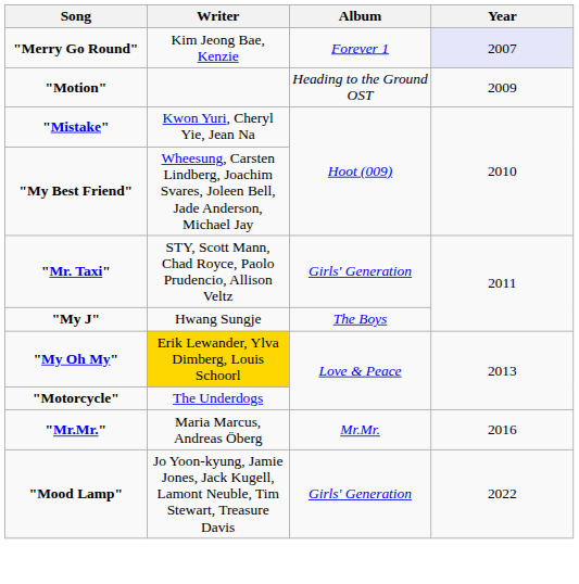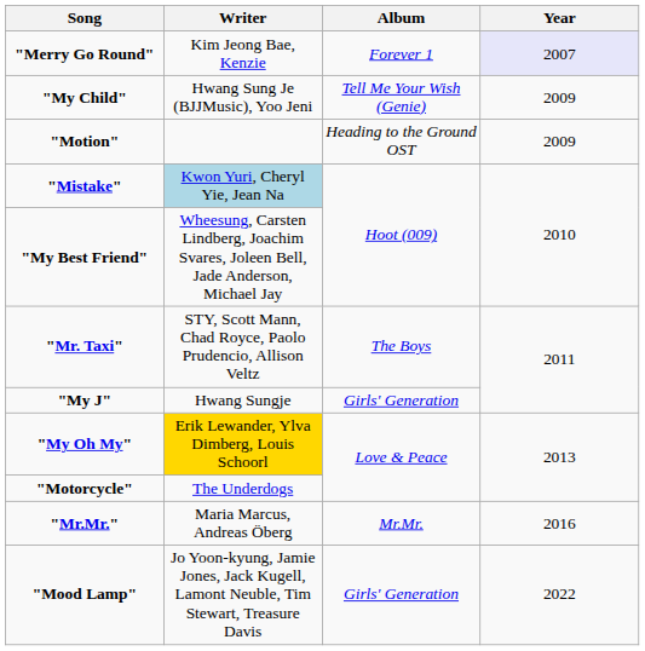 <table class="wikitable" style="text-align:center; width:100%">
 <tr>
 <th style="width:25%">Song</th>
 <th style="width:25%">Writer</th>
 <th style="width:25%">Album</th>
 <th style="width:25%">Year</th>
 </tr>
 <tr>
 <td><strong>"Merry Go Round"</strong></td>
 <td>Kim Jeong Bae, <a href='#'>Kenzie</a></td>
 <td><em><a href='#'>Forever 1</a></em></td>
 <td style="background: lavender;">2007</td>
 </tr>
 <tr>
+<td><strong>"My Child"</strong></td>
+<td>Hwang Sung Je (BJJMusic), Yoo Jeni</td>
+<td><em><a href='#'>Tell Me Your Wish (Genie)</a></em></td>
+<td>2009</td>
+</tr>
+<tr>
 <td><strong>"Motion"</strong></td>
 <td></td>
 <td><em>Heading to the Ground OST</em></td>
 <td>2009</td>
 </tr>
 <tr>
 <td><strong>"<a href='#'>Mistake</a>"</strong></td>
-<td><a href='#'>Kwon Yuri</a>, Cheryl Yie, Jean Na</td>
+<td style="background: lightblue;"><a href='#'>Kwon Yuri</a>, Cheryl Yie, Jean Na</td>
 <td rowspan="2"><em><a href='#'>Hoot (009)</a></em></td>
 <td rowspan="2">2010</td>
 </tr>
 <tr>
 <td><strong>"My Best Friend"</strong></td>
 <td><a href='#'>Wheesung</a>, Carsten Lindberg, Joachim Svares, Joleen Bell, Jade Anderson, Michael Jay</td>
 </tr>
 <tr>
 <td><strong>"<a href='#'>Mr. Taxi</a>"</strong></td>
 <td>STY, Scott Mann, Chad Royce, Paolo Prudencio, Allison Veltz</td>
-<td><em><a href='#'>Girls' Generation</a></em></td>
+<td><em><a href='#'>The Boys</a></em></td>
 <td rowspan="2">2011</td>
 </tr>
 <tr>
 <td><strong>"My J"</strong></td>
 <td>Hwang Sungje</td>
-<td><em><a href='#'>The Boys</a></em></td>
+<td><em><a href='#'>Girls' Generation</a></em></td>
 </tr>
 <tr>
 <td><strong>"<a href='#'>My Oh My</a>"</strong></td>
 <td style="background: gold;">Erik Lewander, Ylva Dimberg, Louis Schoorl</td>
 <td rowspan="2"><em><a href='#'>Love & Peace</a></em></td>
 <td rowspan="2">2013</td>
 </tr>
 <tr>
 <td><strong>"Motorcycle"</strong></td>
 <td><a href='#'>The Underdogs</a></td>
 </tr>
 <tr>
 <td><strong>"<a href='#'>Mr.Mr.</a>"</strong></td>
 <td>Maria Marcus, Andreas Öberg</td>
 <td><em><a href='#'>Mr.Mr.</a></em></td>
 <td>2016</td>
 </tr>
 <tr>
 <td><strong>"Mood Lamp"</strong></td>
 <td>Jo Yoon-kyung, Jamie Jones, Jack Kugell, Lamont Neuble, Tim Stewart, Treasure Davis</td>
 <td><em><a href='#'>Girls' Generation</a></em></td>
 <td>2022</td>
 </tr>
 </table>
